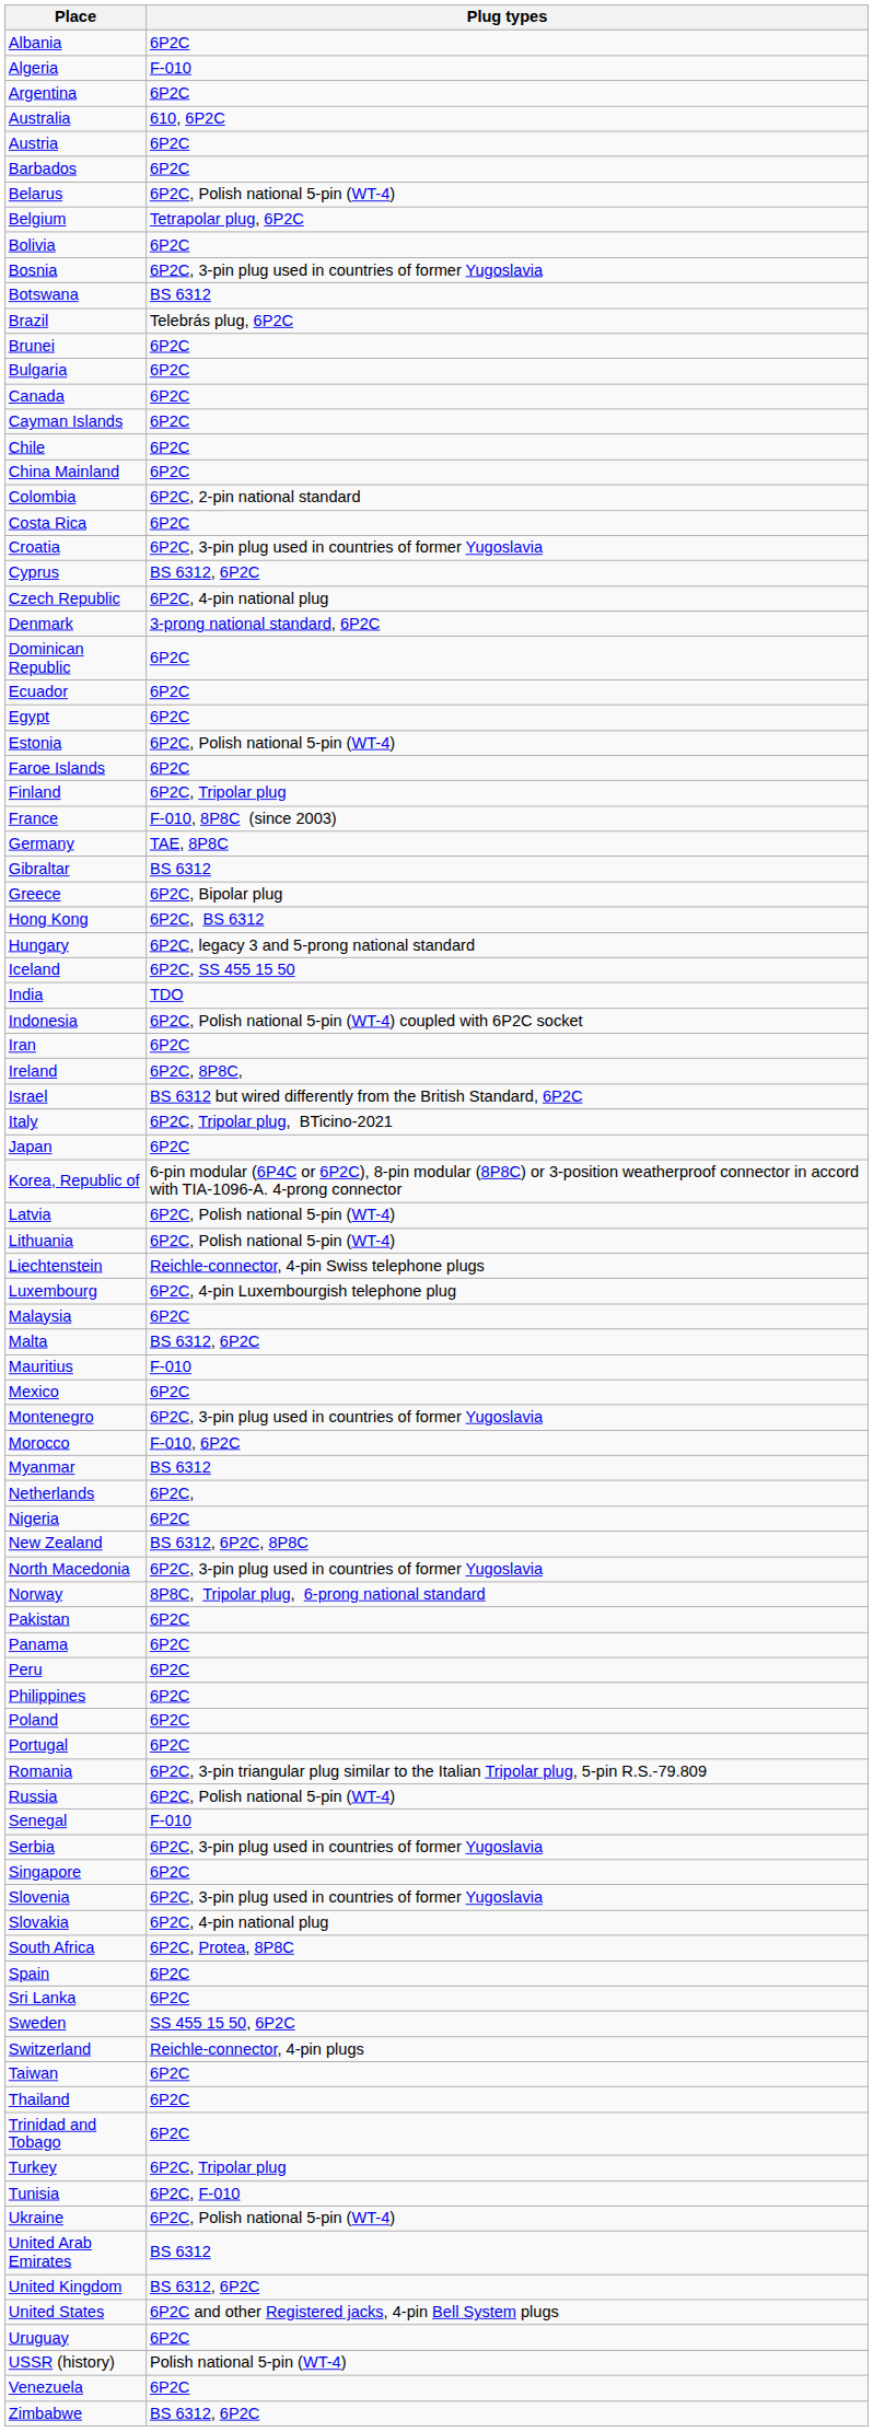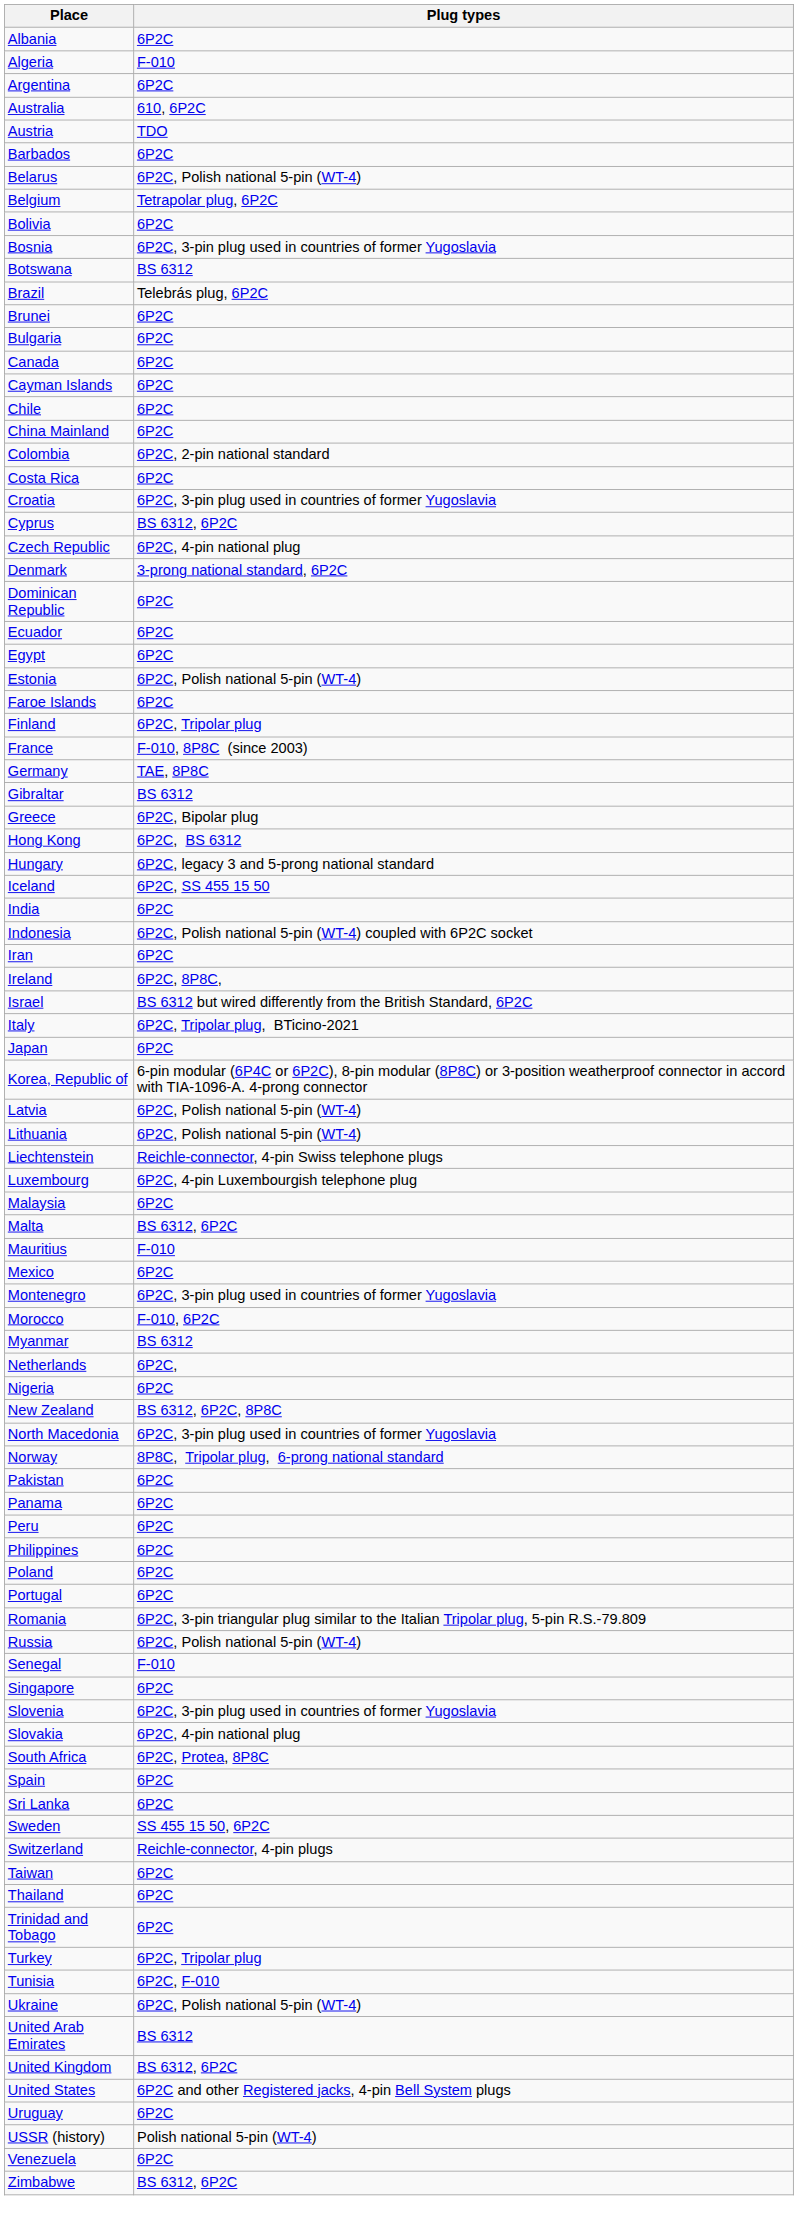 <table class="wikitable sortable">
 <tr>
 <th>Place</th>
 <th>Plug types</th>
 </tr>
 <tr>
 <td><a href='#'>Albania</a></td>
 <td><a href='#'>6P2C</a></td>
 </tr>
 <tr>
 <td><a href='#'>Algeria</a></td>
 <td><a href='#'>F-010</a></td>
 </tr>
 <tr>
 <td><a href='#'>Argentina</a></td>
 <td><a href='#'>6P2C</a></td>
 </tr>
 <tr>
 <td><a href='#'>Australia</a></td>
 <td><a href='#'>610</a>, <a href='#'>6P2C</a></td>
 </tr>
 <tr>
 <td><a href='#'>Austria</a></td>
-<td><a href='#'>6P2C</a></td>
+<td><a href='#'>TDO</a></td>
 </tr>
 <tr>
 <td><a href='#'>Barbados</a></td>
 <td><a href='#'>6P2C</a></td>
 </tr>
 <tr>
 <td><a href='#'>Belarus</a></td>
 <td><a href='#'>6P2C</a>, Polish national 5-pin (<a href='#'>WT-4</a>) </td>
 </tr>
 <tr>
 <td><a href='#'>Belgium</a></td>
 <td><a href='#'>Tetrapolar plug</a>, <a href='#'>6P2C</a></td>
 </tr>
 <tr>
 <td><a href='#'>Bolivia</a></td>
 <td><a href='#'>6P2C</a></td>
 </tr>
 <tr>
 <td><a href='#'>Bosnia</a></td>
 <td><a href='#'>6P2C</a>, 3-pin plug used in countries of former <a href='#'>Yugoslavia</a> </td>
 </tr>
 <tr>
 <td><a href='#'>Botswana</a></td>
 <td><a href='#'>BS 6312</a></td>
 </tr>
 <tr>
 <td><a href='#'>Brazil</a></td>
 <td>Telebrás plug, <a href='#'>6P2C</a></td>
 </tr>
 <tr>
 <td><a href='#'>Brunei</a></td>
 <td><a href='#'>6P2C</a></td>
 </tr>
 <tr>
 <td><a href='#'>Bulgaria</a></td>
 <td><a href='#'>6P2C</a></td>
 </tr>
 <tr>
 <td><a href='#'>Canada</a></td>
 <td><a href='#'>6P2C</a></td>
 </tr>
 <tr>
 <td><a href='#'>Cayman Islands</a></td>
 <td><a href='#'>6P2C</a></td>
 </tr>
 <tr>
 <td><a href='#'>Chile</a></td>
 <td><a href='#'>6P2C</a></td>
 </tr>
 <tr>
 <td><a href='#'>China Mainland</a></td>
 <td><a href='#'>6P2C</a></td>
 </tr>
 <tr>
 <td><a href='#'>Colombia</a></td>
 <td><a href='#'>6P2C</a>, 2-pin national standard</td>
 </tr>
 <tr>
 <td><a href='#'>Costa Rica</a></td>
 <td><a href='#'>6P2C</a></td>
 </tr>
 <tr>
 <td><a href='#'>Croatia</a></td>
 <td><a href='#'>6P2C</a>, 3-pin plug used in countries of former <a href='#'>Yugoslavia</a> </td>
 </tr>
 <tr>
 <td><a href='#'>Cyprus</a></td>
 <td><a href='#'>BS 6312</a>, <a href='#'>6P2C</a></td>
 </tr>
 <tr>
 <td><a href='#'>Czech Republic</a></td>
 <td><a href='#'>6P2C</a>, 4-pin national plug </td>
 </tr>
 <tr>
 <td><a href='#'>Denmark</a></td>
 <td><a href='#'>3-prong national standard</a>, <a href='#'>6P2C</a> </td>
 </tr>
 <tr>
 <td><a href='#'>Dominican Republic</a></td>
 <td><a href='#'>6P2C</a></td>
 </tr>
 <tr>
 <td><a href='#'>Ecuador</a></td>
 <td><a href='#'>6P2C</a></td>
 </tr>
 <tr>
 <td><a href='#'>Egypt</a></td>
 <td><a href='#'>6P2C</a></td>
 </tr>
 <tr>
 <td><a href='#'>Estonia</a></td>
 <td><a href='#'>6P2C</a>, Polish national 5-pin (<a href='#'>WT-4</a>) </td>
 </tr>
 <tr>
 <td><a href='#'>Faroe Islands</a></td>
 <td><a href='#'>6P2C</a></td>
 </tr>
 <tr>
 <td><a href='#'>Finland</a></td>
 <td><a href='#'>6P2C</a>, <a href='#'>Tripolar plug</a> </td>
 </tr>
 <tr>
 <td><a href='#'>France</a></td>
 <td><a href='#'>F-010</a>, <a href='#'>8P8C</a>  (since 2003)</td>
 </tr>
 <tr>
 <td><a href='#'>Germany</a></td>
 <td><a href='#'>TAE</a>, <a href='#'>8P8C</a> </td>
 </tr>
 <tr>
 <td><a href='#'>Gibraltar</a></td>
 <td><a href='#'>BS 6312</a></td>
 </tr>
 <tr>
 <td><a href='#'>Greece</a></td>
 <td><a href='#'>6P2C</a>, Bipolar plug </td>
 </tr>
 <tr>
 <td><a href='#'>Hong Kong</a></td>
 <td><a href='#'>6P2C</a>,  <a href='#'>BS 6312</a></td>
 </tr>
 <tr>
 <td><a href='#'>Hungary</a></td>
 <td><a href='#'>6P2C</a>, legacy 3 and 5-prong national standard</td>
 </tr>
 <tr>
 <td><a href='#'>Iceland</a></td>
 <td><a href='#'>6P2C</a>, <a href='#'>SS 455 15 50</a> </td>
 </tr>
 <tr>
 <td><a href='#'>India</a></td>
-<td><a href='#'>TDO</a></td>
+<td><a href='#'>6P2C</a></td>
 </tr>
 <tr>
 <td><a href='#'>Indonesia</a></td>
 <td><a href='#'>6P2C</a>, Polish national 5-pin (<a href='#'>WT-4</a>) coupled with 6P2C socket </td>
 </tr>
 <tr>
 <td><a href='#'>Iran</a></td>
 <td><a href='#'>6P2C</a></td>
 </tr>
 <tr>
 <td><a href='#'>Ireland</a></td>
 <td><a href='#'>6P2C</a>, <a href='#'>8P8C</a>, </td>
 </tr>
 <tr>
 <td><a href='#'>Israel</a></td>
 <td><a href='#'>BS 6312</a> but wired differently from the British Standard, <a href='#'>6P2C</a></td>
 </tr>
 <tr>
 <td><a href='#'>Italy</a></td>
 <td><a href='#'>6P2C</a>, <a href='#'>Tripolar plug</a>,  BTicino-2021</td>
 </tr>
 <tr>
 <td><a href='#'>Japan</a></td>
 <td><a href='#'>6P2C</a></td>
 </tr>
 <tr>
 <td><a href='#'>Korea, Republic of</a></td>
 <td>6-pin modular (<a href='#'>6P4C</a> or <a href='#'>6P2C</a>), 8-pin modular (<a href='#'>8P8C</a>) or 3-position weatherproof connector in accord with TIA-1096-A. 4-prong connector </td>
 </tr>
 <tr>
 <td><a href='#'>Latvia</a></td>
 <td><a href='#'>6P2C</a>, Polish national 5-pin (<a href='#'>WT-4</a>) </td>
 </tr>
 <tr>
 <td><a href='#'>Lithuania</a></td>
 <td><a href='#'>6P2C</a>, Polish national 5-pin (<a href='#'>WT-4</a>) </td>
 </tr>
 <tr>
 <td><a href='#'>Liechtenstein</a></td>
 <td><a href='#'>Reichle-connector</a>, 4-pin Swiss telephone plugs </td>
 </tr>
 <tr>
 <td><a href='#'>Luxembourg</a></td>
 <td><a href='#'>6P2C</a>, 4-pin Luxembourgish telephone plug </td>
 </tr>
 <tr>
 <td><a href='#'>Malaysia</a></td>
 <td><a href='#'>6P2C</a></td>
 </tr>
 <tr>
 <td><a href='#'>Malta</a></td>
 <td><a href='#'>BS 6312</a>, <a href='#'>6P2C</a> </td>
 </tr>
 <tr>
 <td><a href='#'>Mauritius</a></td>
 <td><a href='#'>F-010</a></td>
 </tr>
 <tr>
 <td><a href='#'>Mexico</a></td>
 <td><a href='#'>6P2C</a></td>
 </tr>
 <tr>
 <td><a href='#'>Montenegro</a></td>
 <td><a href='#'>6P2C</a>, 3-pin plug used in countries of former <a href='#'>Yugoslavia</a> </td>
 </tr>
 <tr>
 <td><a href='#'>Morocco</a></td>
 <td><a href='#'>F-010</a>, <a href='#'>6P2C</a></td>
 </tr>
 <tr>
 <td><a href='#'>Myanmar</a></td>
 <td><a href='#'>BS 6312</a></td>
 </tr>
 <tr>
 <td><a href='#'>Netherlands</a></td>
 <td><a href='#'>6P2C</a>, </td>
 </tr>
 <tr>
 <td><a href='#'>Nigeria</a></td>
 <td><a href='#'>6P2C</a></td>
 </tr>
 <tr>
 <td><a href='#'>New Zealand</a></td>
 <td><a href='#'>BS 6312</a>, <a href='#'>6P2C</a>, <a href='#'>8P8C</a> </td>
 </tr>
 <tr>
 <td><a href='#'>North Macedonia</a></td>
 <td><a href='#'>6P2C</a>, 3-pin plug used in countries of former <a href='#'>Yugoslavia</a> </td>
 </tr>
 <tr>
 <td><a href='#'>Norway</a></td>
 <td><a href='#'>8P8C</a>,  <a href='#'>Tripolar plug</a>,  <a href='#'>6-prong national standard</a></td>
 </tr>
 <tr>
 <td><a href='#'>Pakistan</a></td>
 <td><a href='#'>6P2C</a></td>
 </tr>
 <tr>
 <td><a href='#'>Panama</a></td>
 <td><a href='#'>6P2C</a></td>
 </tr>
 <tr>
 <td><a href='#'>Peru</a></td>
 <td><a href='#'>6P2C</a></td>
 </tr>
 <tr>
 <td><a href='#'>Philippines</a></td>
 <td><a href='#'>6P2C</a></td>
 </tr>
 <tr>
 <td><a href='#'>Poland</a></td>
 <td><a href='#'>6P2C</a></td>
 </tr>
 <tr>
 <td><a href='#'>Portugal</a></td>
 <td><a href='#'>6P2C</a></td>
 </tr>
 <tr>
 <td><a href='#'>Romania</a></td>
 <td><a href='#'>6P2C</a>, 3-pin triangular plug similar to the Italian <a href='#'>Tripolar plug</a>, 5-pin R.S.-79.809</td>
 </tr>
 <tr>
 <td><a href='#'>Russia</a></td>
 <td><a href='#'>6P2C</a>, Polish national 5-pin (<a href='#'>WT-4</a>) </td>
 </tr>
 <tr>
 <td><a href='#'>Senegal</a></td>
 <td><a href='#'>F-010</a></td>
 </tr>
 <tr>
-<td><a href='#'>Serbia</a></td>
-<td><a href='#'>6P2C</a>, 3-pin plug used in countries of former <a href='#'>Yugoslavia</a> </td>
-</tr>
-<tr>
 <td><a href='#'>Singapore</a></td>
 <td><a href='#'>6P2C</a></td>
 </tr>
 <tr>
 <td><a href='#'>Slovenia</a></td>
 <td><a href='#'>6P2C</a>, 3-pin plug used in countries of former <a href='#'>Yugoslavia</a> </td>
 </tr>
 <tr>
 <td><a href='#'>Slovakia</a></td>
 <td><a href='#'>6P2C</a>, 4-pin national plug </td>
 </tr>
 <tr>
 <td><a href='#'>South Africa</a></td>
 <td><a href='#'>6P2C</a>, <a href='#'>Protea</a>, <a href='#'>8P8C</a> </td>
 </tr>
 <tr>
 <td><a href='#'>Spain</a></td>
 <td><a href='#'>6P2C</a></td>
 </tr>
 <tr>
 <td><a href='#'>Sri Lanka</a></td>
 <td><a href='#'>6P2C</a></td>
 </tr>
 <tr>
 <td><a href='#'>Sweden</a></td>
 <td><a href='#'>SS 455 15 50</a>, <a href='#'>6P2C</a></td>
 </tr>
 <tr>
 <td><a href='#'>Switzerland</a></td>
 <td><a href='#'>Reichle-connector</a>, 4-pin plugs </td>
 </tr>
 <tr>
 <td><a href='#'>Taiwan</a></td>
 <td><a href='#'>6P2C</a></td>
 </tr>
 <tr>
 <td><a href='#'>Thailand</a></td>
 <td><a href='#'>6P2C</a></td>
 </tr>
 <tr>
 <td><a href='#'>Trinidad and Tobago</a></td>
 <td><a href='#'>6P2C</a></td>
 </tr>
 <tr>
 <td><a href='#'>Turkey</a></td>
 <td><a href='#'>6P2C</a>, <a href='#'>Tripolar plug</a> </td>
 </tr>
 <tr>
 <td><a href='#'>Tunisia</a></td>
 <td><a href='#'>6P2C</a>, <a href='#'>F-010</a> </td>
 </tr>
 <tr>
 <td><a href='#'>Ukraine</a></td>
 <td><a href='#'>6P2C</a>, Polish national 5-pin (<a href='#'>WT-4</a>) </td>
 </tr>
 <tr>
 <td><a href='#'>United Arab Emirates</a></td>
 <td><a href='#'>BS 6312</a></td>
 </tr>
 <tr>
 <td><a href='#'>United Kingdom</a></td>
 <td><a href='#'>BS 6312</a>, <a href='#'>6P2C</a></td>
 </tr>
 <tr>
 <td><a href='#'>United States</a></td>
 <td><a href='#'>6P2C</a> and other <a href='#'>Registered jacks</a>, 4-pin <a href='#'>Bell System</a> plugs </td>
 </tr>
 <tr>
 <td><a href='#'>Uruguay</a></td>
 <td><a href='#'>6P2C</a></td>
 </tr>
 <tr>
 <td><a href='#'>USSR</a> (history)</td>
 <td>Polish national 5-pin (<a href='#'>WT-4</a>)</td>
 </tr>
 <tr>
 <td><a href='#'>Venezuela</a></td>
 <td><a href='#'>6P2C</a></td>
 </tr>
 <tr>
 <td><a href='#'>Zimbabwe</a></td>
 <td><a href='#'>BS 6312</a>, <a href='#'>6P2C</a></td>
 </tr>
 </table>
